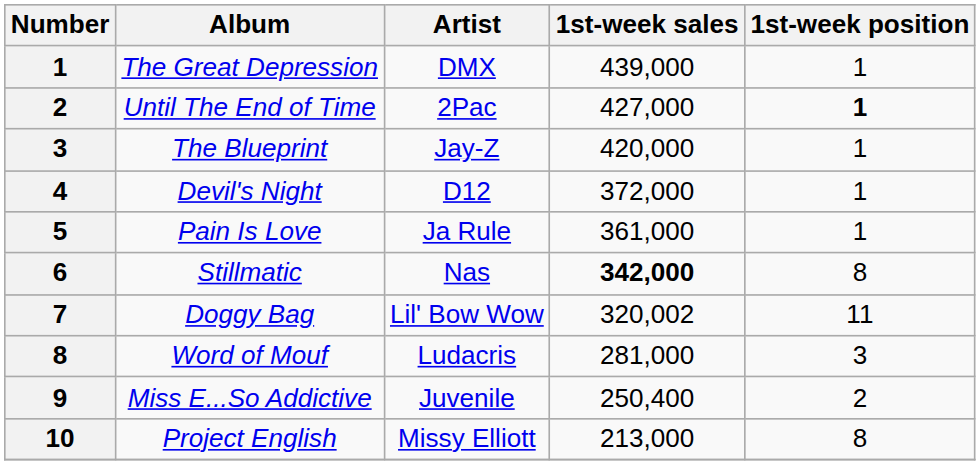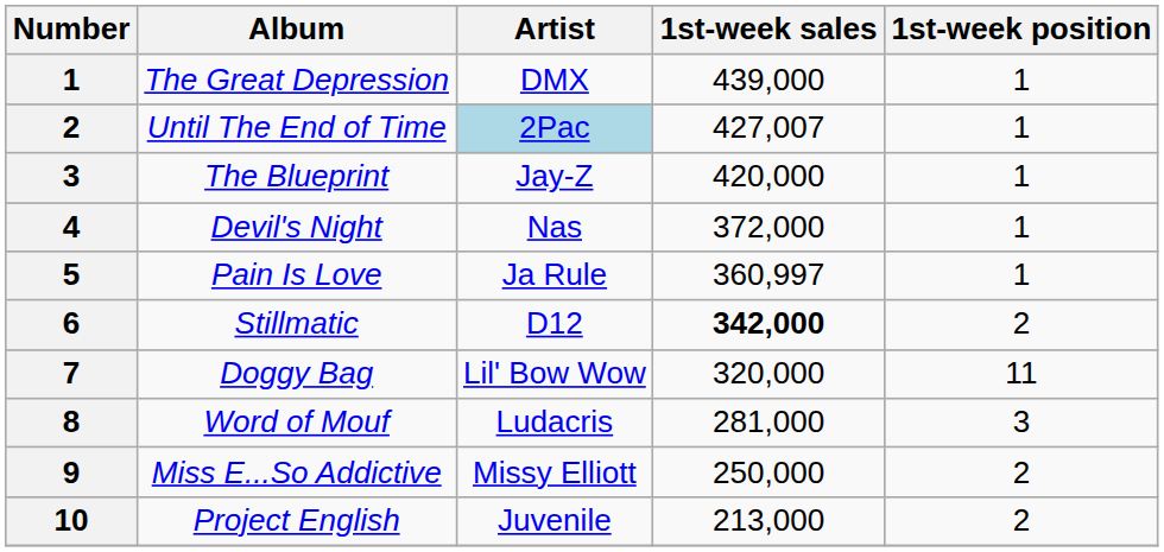 <table class="wikitable sortable" style="text-align:center;">
 <tr>
 <th scope="col">Number</th>
 <th scope="col">Album</th>
 <th scope="col">Artist</th>
 <th scope="col">1st-week sales</th>
 <th scope="col">1st-week position</th>
 </tr>
 <tr>
 <th scope="row">1</th>
 <td><em><a href='#'>The Great Depression</a></em></td>
 <td><a href='#'>DMX</a></td>
 <td>439,000</td>
 <td>1</td>
 </tr>
 <tr>
 <th scope="row">2</th>
 <td><em><a href='#'>Until The End of Time</a></em></td>
-<td><a href='#'>2Pac</a></td>
-<td>427,000</td>
-<td><strong>1</strong></td>
+<td style="background: lightblue;"><a href='#'>2Pac</a></td>
+<td>427,007</td>
+<td>1</td>
 </tr>
 <tr>
 <th scope="row">3</th>
 <td><em><a href='#'>The Blueprint</a></em></td>
 <td><a href='#'>Jay-Z</a></td>
 <td>420,000</td>
 <td>1</td>
 </tr>
 <tr>
 <th scope="row">4</th>
 <td><em><a href='#'>Devil's Night</a></em></td>
-<td><a href='#'>D12</a></td>
+<td><a href='#'>Nas</a></td>
 <td>372,000</td>
 <td>1</td>
 </tr>
 <tr>
 <th scope="row">5</th>
 <td><em><a href='#'>Pain Is Love</a></em></td>
 <td><a href='#'>Ja Rule</a></td>
-<td>361,000</td>
+<td>360,997</td>
 <td>1</td>
 </tr>
 <tr>
 <th scope="row">6</th>
 <td><em><a href='#'>Stillmatic</a></em></td>
-<td><a href='#'>Nas</a></td>
+<td><a href='#'>D12</a></td>
 <td><strong>342,000</strong></td>
-<td>8</td>
+<td>2</td>
 </tr>
 <tr>
 <th scope="row">7</th>
 <td><em><a href='#'>Doggy Bag</a></em></td>
 <td><a href='#'>Lil' Bow Wow</a></td>
-<td>320,002</td>
+<td>320,000</td>
 <td>11</td>
 </tr>
 <tr>
 <th scope="row">8</th>
 <td><em><a href='#'>Word of Mouf</a></em></td>
 <td><a href='#'>Ludacris</a></td>
 <td>281,000</td>
 <td>3</td>
 </tr>
 <tr>
 <th scope="row">9</th>
 <td><em><a href='#'>Miss E...So Addictive</a></em></td>
-<td><a href='#'>Juvenile</a></td>
-<td>250,400</td>
+<td><a href='#'>Missy Elliott</a></td>
+<td>250,000</td>
 <td>2</td>
 </tr>
 <tr>
 <th scope="row">10</th>
 <td><em><a href='#'>Project English</a></em></td>
-<td><a href='#'>Missy Elliott</a></td>
+<td><a href='#'>Juvenile</a></td>
 <td>213,000</td>
-<td>8</td>
+<td>2</td>
 </tr>
 <tr>
 </tr>
 </table>
